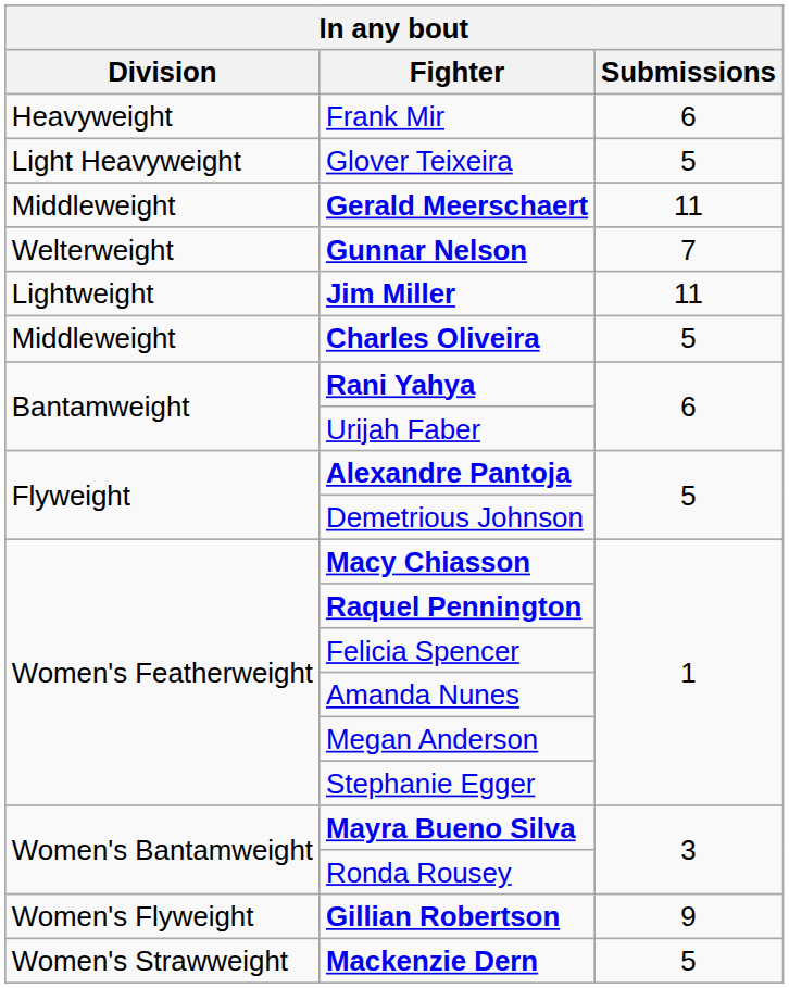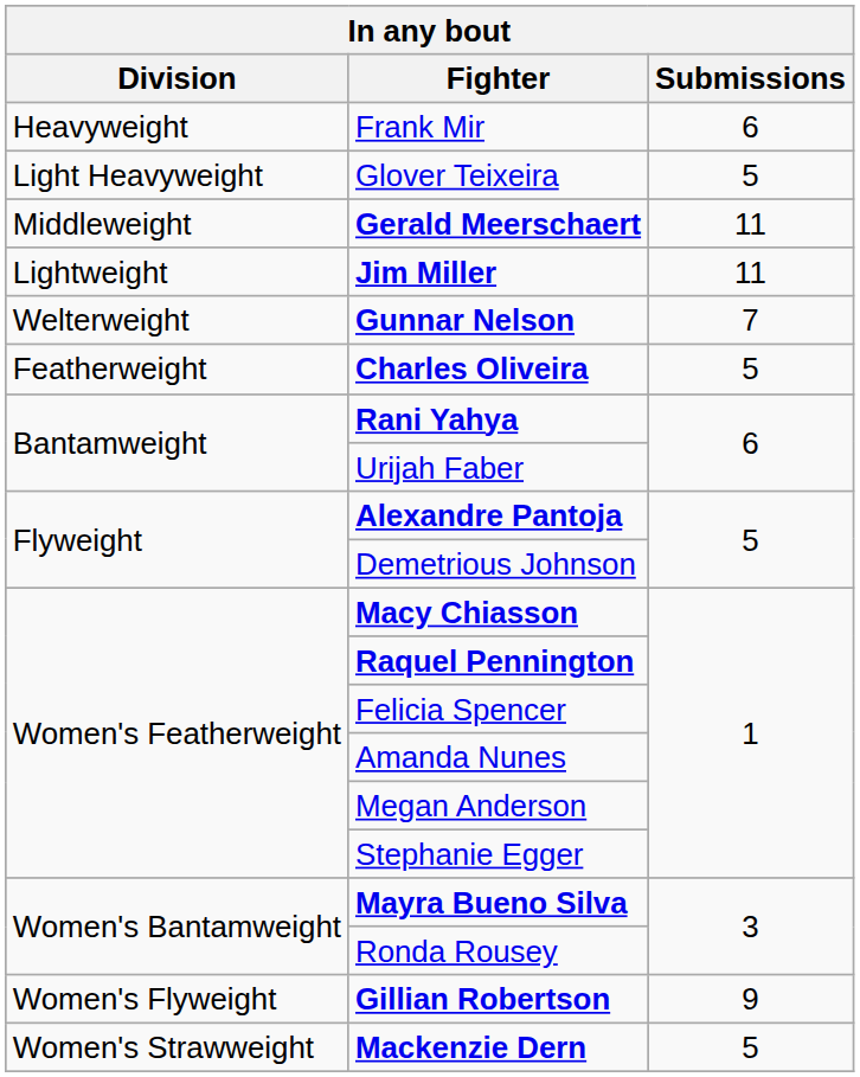 <table class=wikitable style="font-size:95%;">
 <tr>
 <th colspan=3>In any bout</th>
 </tr>
 <tr>
 <th>Division</th>
 <th>Fighter</th>
 <th>Submissions</th>
 </tr>
 <tr>
 <td>Heavyweight</td>
 <td> <a href='#'>Frank Mir</a></td>
 <td align=center>6</td>
 </tr>
 <tr>
 <td>Light Heavyweight</td>
 <td> <a href='#'>Glover Teixeira</a></td>
 <td align=center>5</td>
 </tr>
 <tr>
 <td>Middleweight</td>
 <td> <strong><a href='#'>Gerald Meerschaert</a></strong></td>
 <td align=center>11</td>
 </tr>
 <tr>
+<td>Lightweight</td>
+<td> <strong><a href='#'>Jim Miller</a></strong></td>
+<td align=center>11</td>
+</tr>
+<tr>
 <td>Welterweight</td>
 <td> <strong><a href='#'>Gunnar Nelson</a></strong></td>
 <td align=center>7</td>
 </tr>
 <tr>
-<td>Lightweight</td>
-<td> <strong><a href='#'>Jim Miller</a></strong></td>
-<td align=center>11</td>
-</tr>
-<tr>
-<td>Middleweight</td>
+<td>Featherweight</td>
 <td> <strong><a href='#'>Charles Oliveira</a></strong></td>
 <td align=center>5</td>
 </tr>
 <tr>
 <td rowspan=2>Bantamweight</td>
 <td> <strong><a href='#'>Rani Yahya</a> </strong></td>
 <td rowspan=2 align=center>6</td>
 </tr>
 <tr>
 <td> <a href='#'>Urijah Faber</a></td>
 </tr>
 <tr>
 <td rowspan=2>Flyweight</td>
 <td> <strong><a href='#'>Alexandre Pantoja</a></strong></td>
 <td rowspan=2 align=center>5</td>
 </tr>
 <tr>
 <td> <a href='#'>Demetrious Johnson</a></td>
 </tr>
 <tr>
 <td rowspan=6>Women's Featherweight</td>
 <td> <strong><a href='#'>Macy Chiasson</a></strong></td>
 <td rowspan=6 align=center>1</td>
 </tr>
 <tr>
 <td> <strong><a href='#'>Raquel Pennington</a></strong></td>
 </tr>
 <tr>
 <td> <a href='#'>Felicia Spencer</a></td>
 </tr>
 <tr>
 <td> <a href='#'>Amanda Nunes</a></td>
 </tr>
 <tr>
 <td> <a href='#'>Megan Anderson</a></td>
 </tr>
 <tr>
 <td> <a href='#'>Stephanie Egger</a></td>
 </tr>
 <tr>
 <td rowspan=2>Women's Bantamweight</td>
 <td> <strong><a href='#'>Mayra Bueno Silva</a></strong></td>
 <td rowspan=2 align=center>3</td>
 </tr>
 <tr>
 <td> <a href='#'>Ronda Rousey</a></td>
 </tr>
 <tr>
 <td>Women's Flyweight</td>
 <td> <strong><a href='#'>Gillian Robertson</a></strong></td>
 <td align=center>9</td>
 </tr>
 <tr>
 <td>Women's Strawweight</td>
 <td> <strong><a href='#'>Mackenzie Dern</a></strong></td>
 <td align=center>5</td>
 </tr>
 </table>
